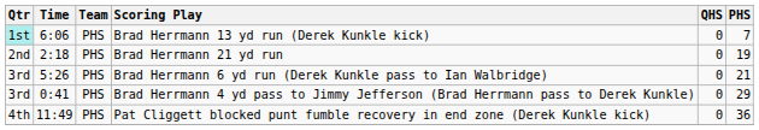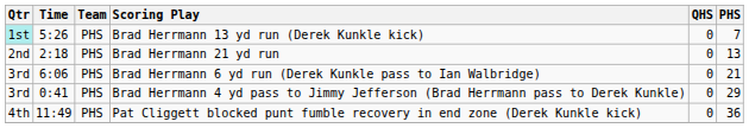 <table class="wikitable">
 <tr>
 <th style="text-align: center;">Qtr</th>
 <th style="text-align: center;">Time</th>
 <th style="text-align: center;">Team</th>
 <th style="text-align: left;">Scoring Play</th>
 <th style="text-align: right;">QHS</th>
 <th style="text-align: right;">PHS</th>
 </tr>
 <tr>
 <td style="background: paleturquoise; text-align: center;">1st</td>
-<td style="text-align: center;">6:06</td>
+<td style="text-align: center;">5:26</td>
 <td style="text-align: center;">PHS</td>
 <td style="text-align: left;">Brad Herrmann 13 yd run (Derek Kunkle kick)</td>
 <td style="text-align: right;">0</td>
 <td style="text-align: right;">7</td>
 </tr>
 <tr>
 <td style="text-align: center;">2nd</td>
 <td style="text-align: center;">2:18</td>
 <td style="text-align: center;">PHS</td>
 <td style="text-align: left;">Brad Herrmann 21 yd run</td>
 <td style="text-align: right;">0</td>
-<td style="text-align: right;">19</td>
+<td style="text-align: right;">13</td>
 </tr>
 <tr>
 <td style="text-align: center;">3rd</td>
-<td style="text-align: center;">5:26</td>
+<td style="text-align: center;">6:06</td>
 <td style="text-align: center;">PHS</td>
 <td style="text-align: left;">Brad Herrmann 6 yd run (Derek Kunkle pass to Ian Walbridge)</td>
 <td style="text-align: right;">0</td>
 <td style="text-align: right;">21</td>
 </tr>
 <tr>
 <td style="text-align: center;">3rd</td>
 <td style="text-align: center;">0:41</td>
 <td style="text-align: center;">PHS</td>
 <td style="text-align: left;">Brad Herrmann 4 yd pass to Jimmy Jefferson (Brad Herrmann pass to Derek Kunkle)</td>
 <td style="text-align: right;">0</td>
 <td style="text-align: right;">29</td>
 </tr>
 <tr>
 <td style="text-align: center;">4th</td>
 <td style="text-align: center;">11:49</td>
 <td style="text-align: center;">PHS</td>
 <td style="text-align: left;">Pat Cliggett blocked punt fumble recovery in end zone (Derek Kunkle kick)</td>
 <td style="text-align: right;">0</td>
 <td style="text-align: right;">36</td>
 </tr>
 <tr>
 </tr>
 </table>
